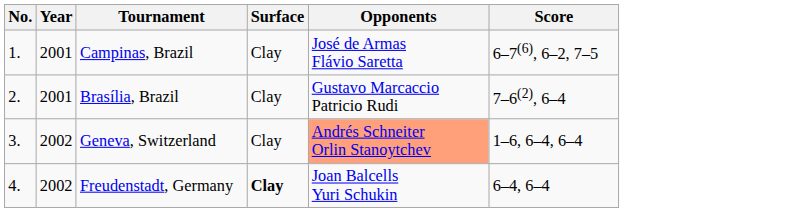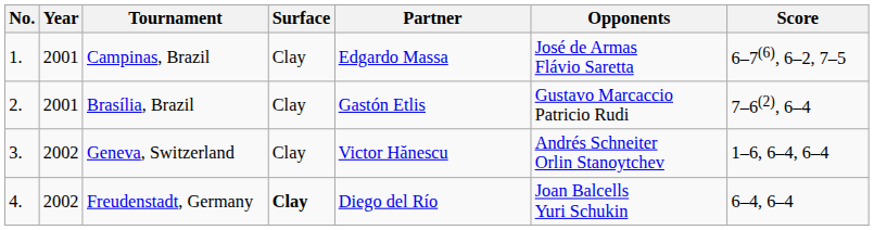 <table class="sortable wikitable">
 <tr>
 <th style="width:20px" class="unsortable">No.</th>
 <th style="width:30px">Year</th>
 <th style="width:160px">Tournament</th>
 <th style="width:50px">Surface</th>
+<th style="width:170px">Partner</th>
 <th style="width:170px">Opponents</th>
 <th style="width:120px" class="unsortable">Score</th>
 </tr>
 <tr>
 <td>1.</td>
 <td>2001</td>
 <td><a href='#'>Campinas</a>, Brazil</td>
 <td>Clay</td>
+<td> <a href='#'>Edgardo Massa</a></td>
 <td> <a href='#'>José de Armas</a><br> <a href='#'>Flávio Saretta</a></td>
 <td>6–7<sup>(6)</sup>, 6–2, 7–5</td>
 </tr>
 <tr>
 <td>2.</td>
 <td>2001</td>
 <td><a href='#'>Brasília</a>, Brazil</td>
 <td>Clay</td>
+<td> <a href='#'>Gastón Etlis</a></td>
 <td> <a href='#'>Gustavo Marcaccio</a><br> Patricio Rudi</td>
 <td>7–6<sup>(2)</sup>, 6–4</td>
 </tr>
 <tr>
 <td>3.</td>
 <td>2002</td>
 <td><a href='#'>Geneva</a>, Switzerland</td>
 <td>Clay</td>
-<td style="background: lightsalmon;"> <a href='#'>Andrés Schneiter</a><br> <a href='#'>Orlin Stanoytchev</a></td>
+<td> <a href='#'>Victor Hănescu</a></td>
+<td> <a href='#'>Andrés Schneiter</a><br> <a href='#'>Orlin Stanoytchev</a></td>
 <td>1–6, 6–4, 6–4</td>
 </tr>
 <tr>
 <td>4.</td>
 <td>2002</td>
 <td><a href='#'>Freudenstadt</a>, Germany</td>
 <td><strong>Clay</strong></td>
+<td> <a href='#'>Diego del Río</a></td>
 <td> <a href='#'>Joan Balcells</a><br> <a href='#'>Yuri Schukin</a></td>
 <td>6–4, 6–4</td>
 </tr>
 </table>
